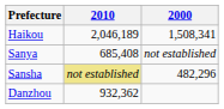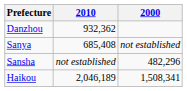 <table class="wikitable sortable"  style="font-size:90%; margin:auto;">
 <tr>
 <th>Prefecture</th>
 <th><a href='#'>2010</a></th>
 <th><a href='#'>2000</a></th>
 </tr>
 <tr>
-<td><a href='#'>Haikou</a></td>
-<td style="text-align: right;">2,046,189</td>
-<td style="text-align: right;">1,508,341</td>
+<td><a href='#'>Danzhou</a></td>
+<td style="text-align: right;">932,362</td>
+<td style="text-align: right;"></td>
 </tr>
 <tr>
 <td><a href='#'>Sanya</a></td>
 <td style="text-align: right;">685,408</td>
 <td style="text-align: right;"><em>not established</em></td>
 </tr>
 <tr>
 <td><a href='#'>Sansha</a></td>
-<td style="background: khaki; text-align: right;"><em>not established</em></td>
+<td style="text-align: right;"><em>not established</em></td>
 <td style="text-align: right;">482,296</td>
 </tr>
 <tr>
-<td><a href='#'>Danzhou</a></td>
-<td style="text-align: right;">932,362</td>
-<td style="text-align: right;"></td>
+<td><a href='#'>Haikou</a></td>
+<td style="text-align: right;">2,046,189</td>
+<td style="text-align: right;">1,508,341</td>
 </tr>
 </table>
